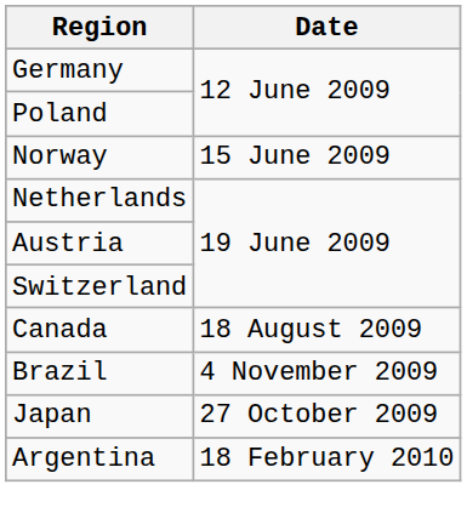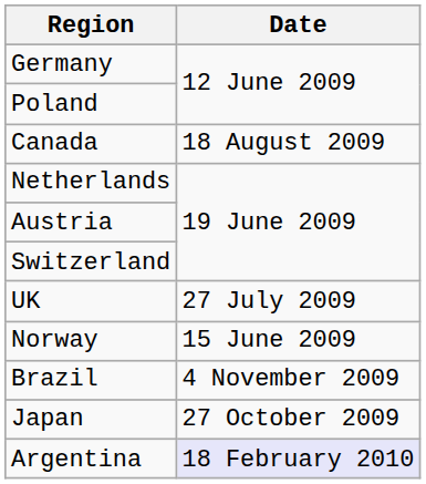 <table class="wikitable">
 <tr>
 <th>Region</th>
 <th>Date</th>
 </tr>
 <tr>
 <td>Germany</td>
 <td rowspan="2">12 June 2009</td>
 </tr>
 <tr>
 <td>Poland</td>
 </tr>
 <tr>
-<td>Norway</td>
-<td>15 June 2009</td>
+<td>Canada</td>
+<td>18 August 2009</td>
 </tr>
 <tr>
 <td>Netherlands</td>
 <td rowspan="3">19 June 2009</td>
 </tr>
 <tr>
 <td>Austria</td>
 </tr>
 <tr>
 <td>Switzerland</td>
 </tr>
 <tr>
-<td>Canada</td>
-<td>18 August 2009</td>
+<td>UK</td>
+<td>27 July 2009</td>
+</tr>
+<tr>
+<td>Norway</td>
+<td>15 June 2009</td>
 </tr>
 <tr>
 <td>Brazil</td>
 <td>4 November 2009</td>
 </tr>
 <tr>
 <td>Japan</td>
 <td>27 October 2009</td>
 </tr>
 <tr>
 <td>Argentina</td>
-<td>18 February 2010</td>
+<td style="background: lavender;">18 February 2010</td>
 </tr>
 </table>
